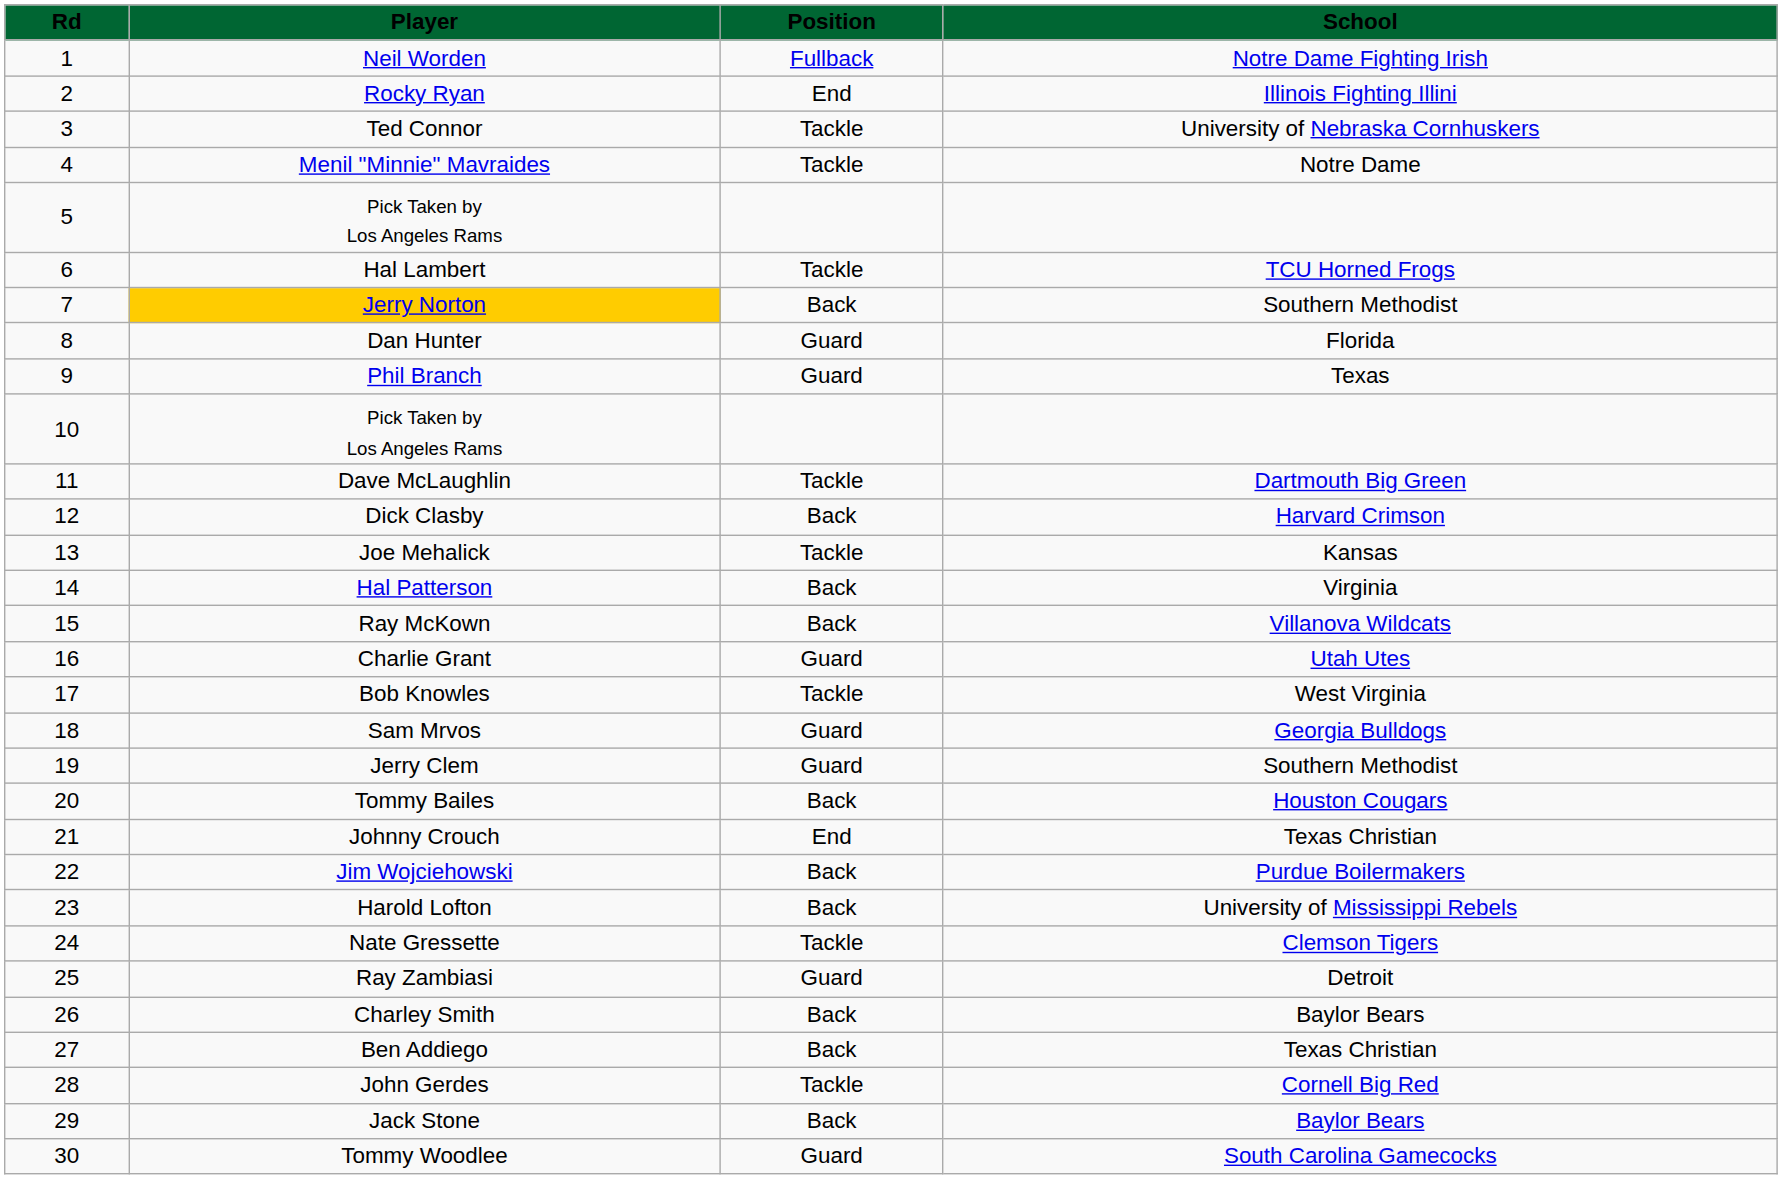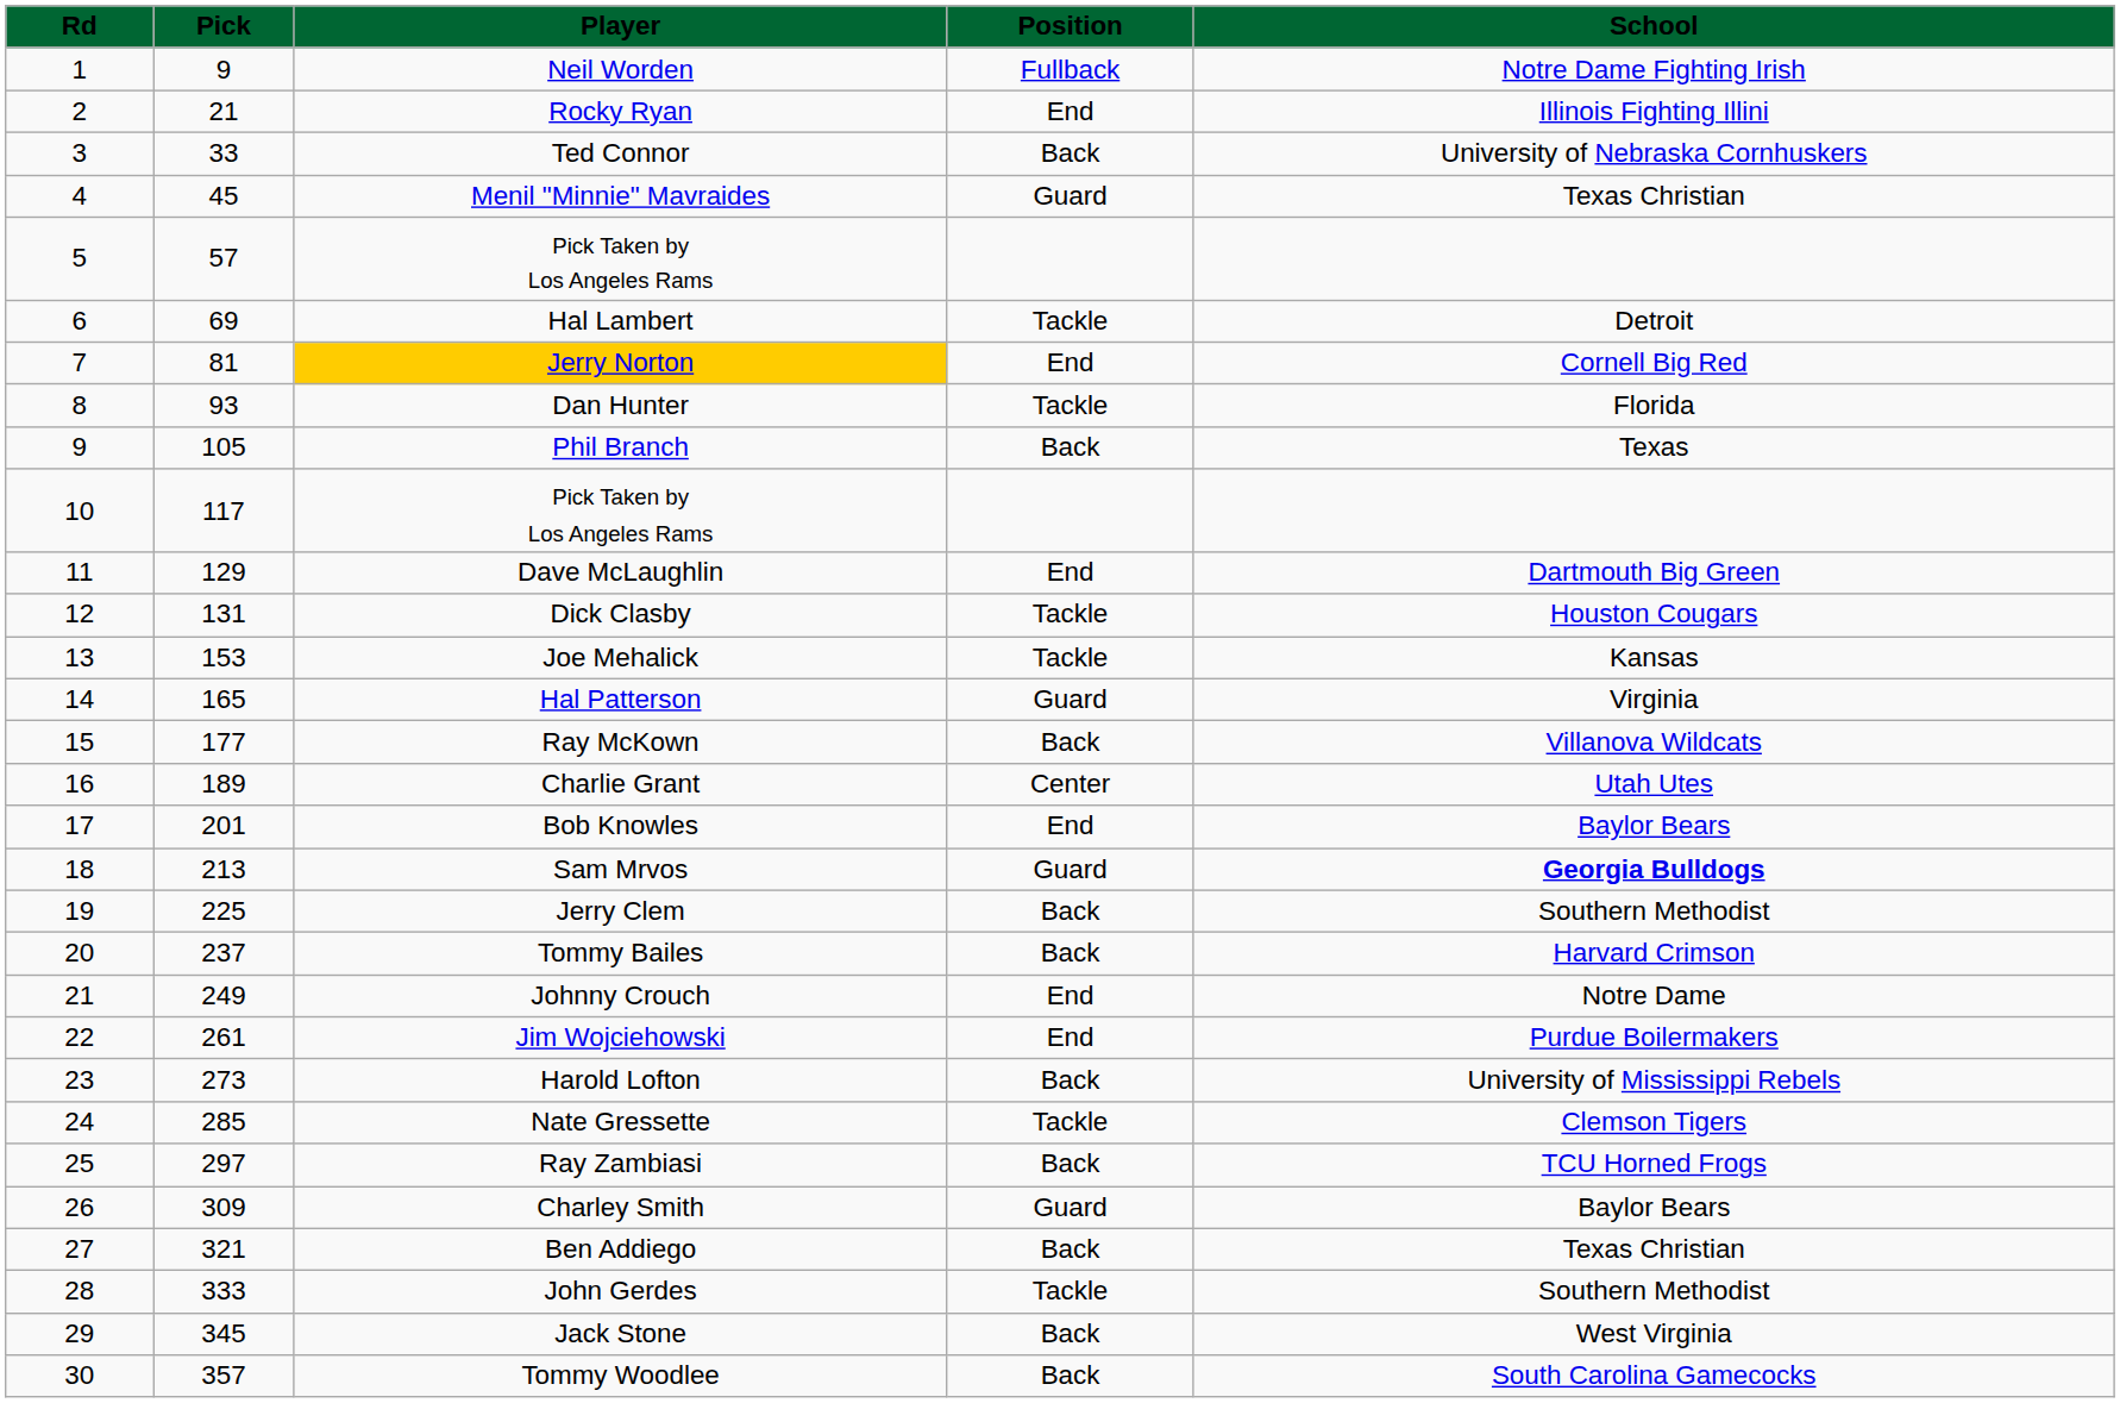 <table class="wikitable sortable sortable" style="width:80%">
 <tr>
 <th width=7% style="background:#006633;"><span><strong>Rd</strong> </span></th>
+<th !width=5% style="background:#006633;"><span> <strong>Pick</strong> </span></th>
 <th !width=15% style="background:#006633;"><span><strong>Player</strong></span></th>
 <th !width=5% style="background:#006633;"><span><strong>Position</strong></span></th>
 <th !width=15% style="background:#006633;"><span> <strong>School</strong> </span></th>
 </tr>
 <tr align="center">
 <td>1</td>
+<td>9</td>
 <td><a href='#'>Neil Worden</a></td>
 <td><a href='#'>Fullback</a></td>
 <td><a href='#'>Notre Dame Fighting Irish</a></td>
 </tr>
 <tr align="center">
 <td>2</td>
+<td>21</td>
 <td><a href='#'>Rocky Ryan</a></td>
 <td>End</td>
 <td><a href='#'>Illinois Fighting Illini</a></td>
 </tr>
 <tr align="center" bgcolor="">
 <td>3</td>
+<td>33</td>
 <td>Ted Connor</td>
-<td>Tackle</td>
+<td>Back</td>
 <td>University of <a href='#'>Nebraska Cornhuskers</a></td>
 </tr>
 <tr align="center">
 <td>4</td>
+<td>45</td>
 <td><a href='#'>Menil "Minnie" Mavraides</a></td>
-<td>Tackle</td>
-<td>Notre Dame</td>
+<td>Guard</td>
+<td>Texas Christian</td>
 </tr>
 <tr align="center">
 <td>5</td>
+<td>57</td>
 <td><sub>Pick Taken by <br> Los Angeles Rams</sub></td>
 <td></td>
 <td></td>
 </tr>
 <tr align="center">
 <td>6</td>
+<td>69</td>
 <td>Hal Lambert</td>
 <td>Tackle</td>
-<td><a href='#'>TCU Horned Frogs</a></td>
+<td>Detroit</td>
 </tr>
 <tr align="center">
 <td>7</td>
+<td>81</td>
 <td style="background:#fc0;"><a href='#'>Jerry Norton</a></td>
-<td>Back</td>
-<td>Southern Methodist</td>
+<td>End</td>
+<td><a href='#'>Cornell Big Red</a></td>
 </tr>
 <tr align="center">
 <td>8</td>
+<td>93</td>
 <td>Dan Hunter</td>
-<td>Guard</td>
+<td>Tackle</td>
 <td>Florida</td>
 </tr>
 <tr align="center" bgcolor="">
 <td>9</td>
+<td>105</td>
 <td><a href='#'>Phil Branch</a></td>
-<td>Guard</td>
+<td>Back</td>
 <td>Texas</td>
 </tr>
 <tr align="center" bgcolor="">
 <td>10</td>
+<td>117</td>
 <td><sub>Pick Taken by <br> Los Angeles Rams</sub></td>
 <td></td>
 <td></td>
 </tr>
 <tr align="center" bgcolor="">
 <td>11</td>
+<td>129</td>
 <td>Dave McLaughlin</td>
-<td>Tackle</td>
+<td>End</td>
 <td><a href='#'>Dartmouth Big Green</a></td>
 </tr>
 <tr align="center" bgcolor="">
 <td>12</td>
+<td>131</td>
 <td>Dick Clasby</td>
-<td>Back</td>
-<td><a href='#'>Harvard Crimson</a></td>
+<td>Tackle</td>
+<td><a href='#'>Houston Cougars</a></td>
 </tr>
 <tr align="center">
 <td>13</td>
+<td>153</td>
 <td>Joe Mehalick</td>
 <td>Tackle</td>
 <td>Kansas</td>
 </tr>
 <tr align="center">
 <td>14</td>
+<td>165</td>
 <td><a href='#'>Hal Patterson</a></td>
-<td>Back</td>
+<td>Guard</td>
 <td>Virginia</td>
 </tr>
 <tr align="center">
 <td>15</td>
+<td>177</td>
 <td>Ray McKown</td>
 <td>Back</td>
 <td><a href='#'>Villanova Wildcats</a></td>
 </tr>
 <tr align="center">
 <td>16</td>
+<td>189</td>
 <td>Charlie Grant</td>
-<td>Guard</td>
+<td>Center</td>
 <td><a href='#'>Utah Utes</a></td>
 </tr>
 <tr align="center">
 <td>17</td>
+<td>201</td>
 <td>Bob Knowles</td>
-<td>Tackle</td>
-<td>West Virginia</td>
+<td>End</td>
+<td><a href='#'>Baylor Bears</a></td>
 </tr>
 <tr align="center">
 <td>18</td>
+<td>213</td>
 <td>Sam Mrvos</td>
 <td>Guard</td>
-<td><a href='#'>Georgia Bulldogs</a></td>
+<td><strong><a href='#'>Georgia Bulldogs</a></strong></td>
 </tr>
 <tr align="center">
 <td>19</td>
+<td>225</td>
 <td>Jerry Clem</td>
-<td>Guard</td>
+<td>Back</td>
 <td>Southern Methodist</td>
 </tr>
 <tr align="center" bgcolor="">
 <td>20</td>
+<td>237</td>
 <td>Tommy Bailes</td>
 <td>Back</td>
-<td><a href='#'>Houston Cougars</a></td>
+<td><a href='#'>Harvard Crimson</a></td>
 </tr>
 <tr align="center" bgcolor=""|- align="center">
 <td>21</td>
+<td>249</td>
 <td>Johnny Crouch</td>
 <td>End</td>
-<td>Texas Christian</td>
+<td>Notre Dame</td>
 </tr>
 <tr align="center">
 <td>22</td>
+<td>261</td>
 <td><a href='#'>Jim Wojciehowski</a></td>
-<td>Back</td>
+<td>End</td>
 <td><a href='#'>Purdue Boilermakers</a></td>
 </tr>
 <tr align="center">
 <td>23</td>
+<td>273</td>
 <td>Harold Lofton</td>
 <td>Back</td>
 <td>University of <a href='#'>Mississippi Rebels</a></td>
 </tr>
 <tr align="center">
 <td>24</td>
+<td>285</td>
 <td>Nate Gressette</td>
 <td>Tackle</td>
 <td><a href='#'>Clemson Tigers</a></td>
 </tr>
 <tr align="center">
 <td>25</td>
+<td>297</td>
 <td>Ray Zambiasi</td>
-<td>Guard</td>
-<td>Detroit</td>
+<td>Back</td>
+<td><a href='#'>TCU Horned Frogs</a></td>
 </tr>
 <tr align="center">
 <td>26</td>
+<td>309</td>
 <td>Charley Smith</td>
-<td>Back</td>
+<td>Guard</td>
 <td>Baylor Bears</td>
 </tr>
 <tr align="center">
 <td>27</td>
+<td>321</td>
 <td>Ben Addiego</td>
 <td>Back</td>
 <td>Texas Christian</td>
 </tr>
 <tr align="center">
 <td>28</td>
+<td>333</td>
 <td>John Gerdes</td>
 <td>Tackle</td>
-<td><a href='#'>Cornell Big Red</a></td>
+<td>Southern Methodist</td>
 </tr>
 <tr align="center">
 <td>29</td>
+<td>345</td>
 <td>Jack Stone</td>
 <td>Back</td>
-<td><a href='#'>Baylor Bears</a></td>
+<td>West Virginia</td>
 </tr>
 <tr align="center">
 <td>30</td>
+<td>357</td>
 <td>Tommy Woodlee</td>
-<td>Guard</td>
+<td>Back</td>
 <td><a href='#'>South Carolina Gamecocks</a></td>
 </tr>
 </table>
